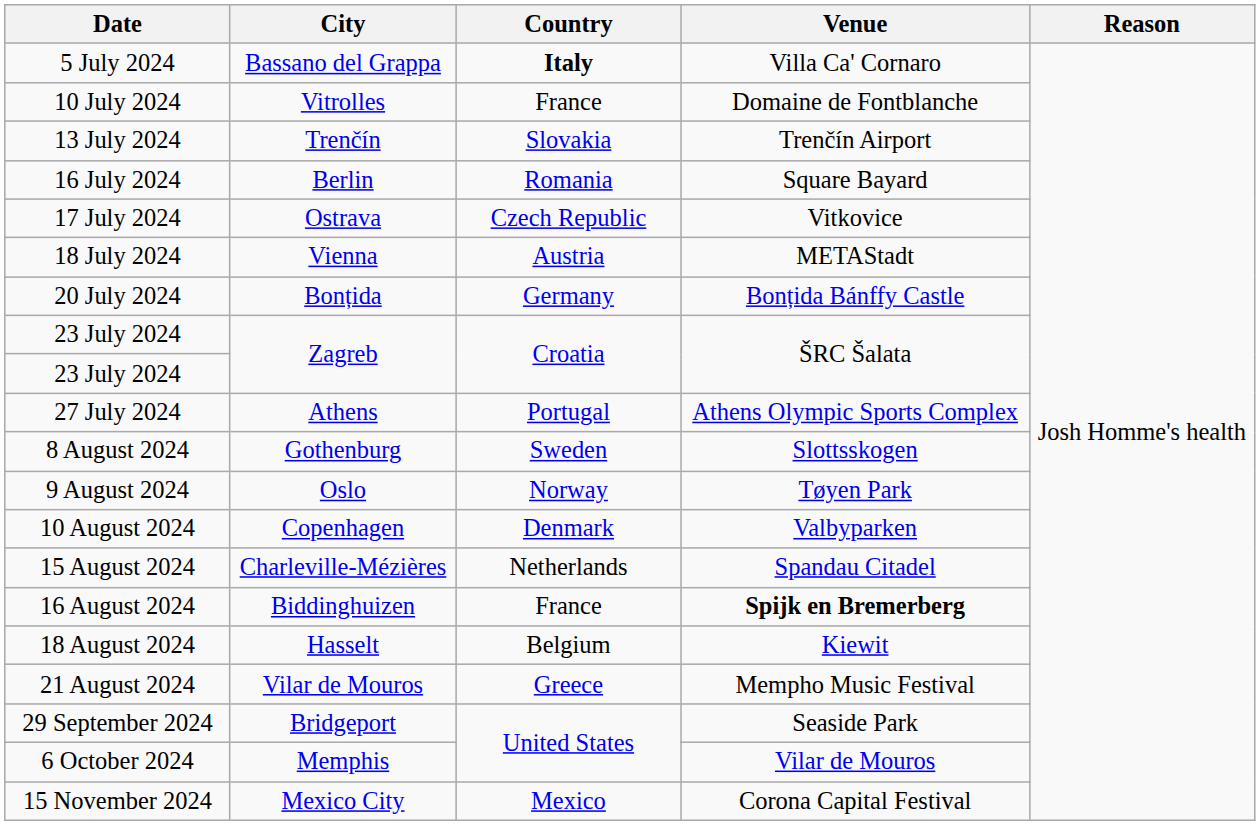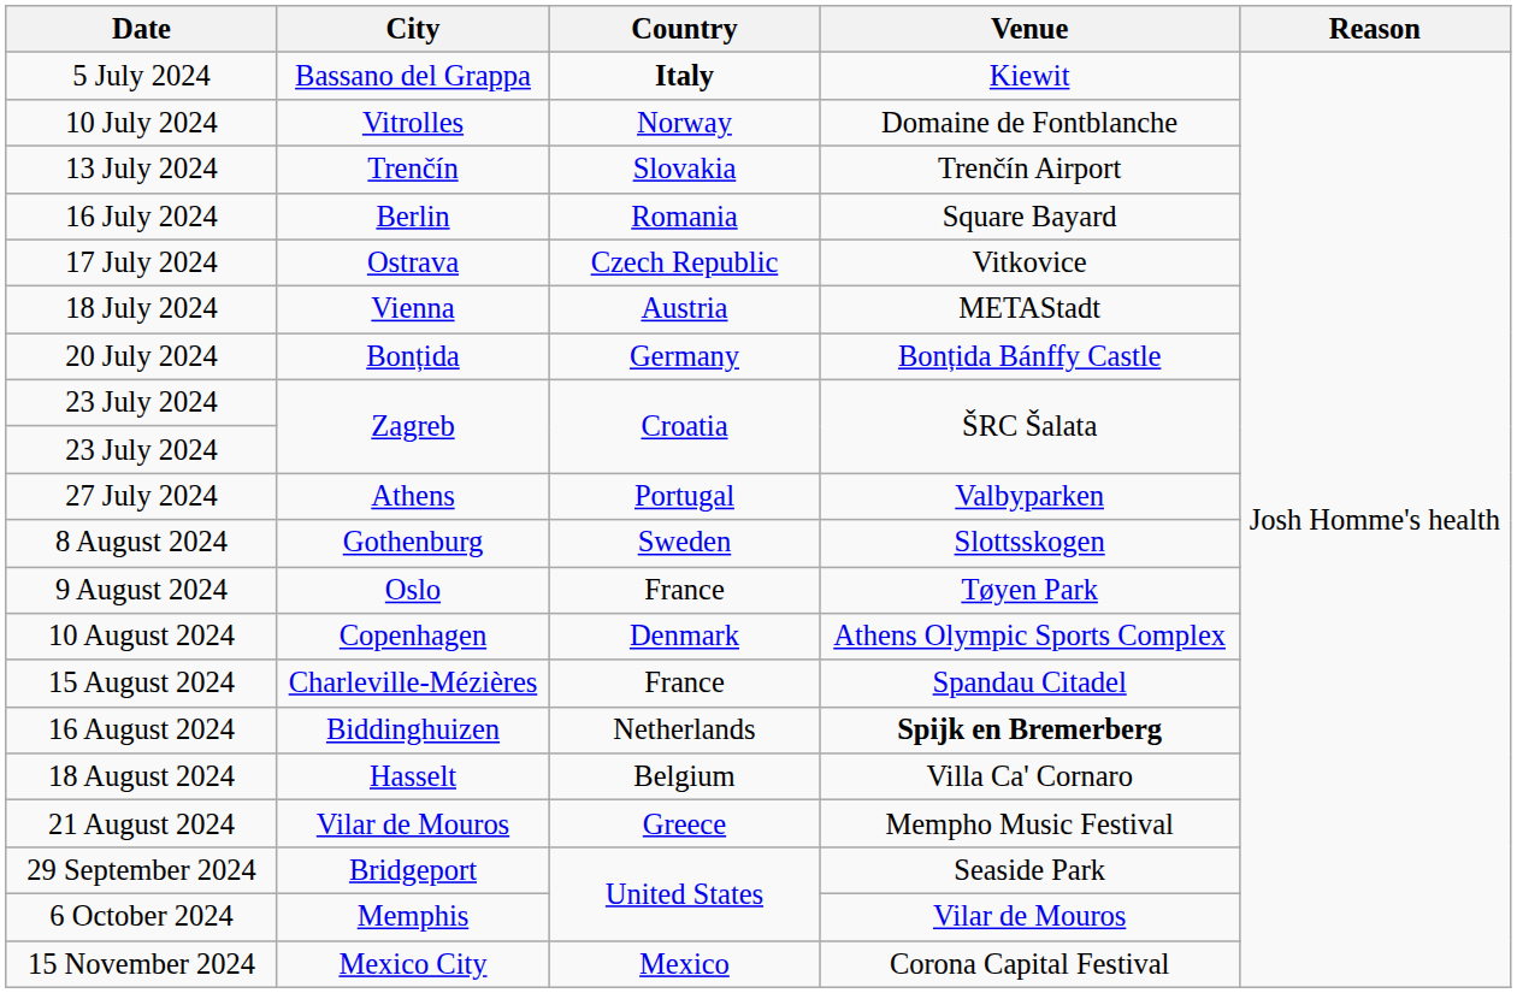 <table class="wikitable" style="text-align:center;">
 <tr>
 <th width="140">Date</th>
 <th width="140">City</th>
 <th width="140">Country</th>
 <th width="220">Venue</th>
 <th width="140">Reason</th>
 </tr>
 <tr>
 <td>5 July 2024</td>
 <td><a href='#'>Bassano del Grappa</a></td>
 <td><strong>Italy</strong></td>
-<td>Villa Ca' Cornaro</td>
+<td><a href='#'>Kiewit</a></td>
 <td rowspan="20">Josh Homme's health</td>
 </tr>
 <tr>
 <td>10 July 2024</td>
 <td><a href='#'>Vitrolles</a></td>
-<td>France</td>
+<td><a href='#'>Norway</a></td>
 <td>Domaine de Fontblanche</td>
 </tr>
 <tr>
 <td>13 July 2024</td>
 <td><a href='#'>Trenčín</a></td>
 <td><a href='#'>Slovakia</a></td>
 <td>Trenčín Airport</td>
 </tr>
 <tr>
 <td>16 July 2024</td>
 <td><a href='#'>Berlin</a></td>
 <td><a href='#'>Romania</a></td>
 <td>Square Bayard</td>
 </tr>
 <tr>
 <td>17 July 2024</td>
 <td><a href='#'>Ostrava</a></td>
 <td><a href='#'>Czech Republic</a></td>
 <td>Vitkovice</td>
 </tr>
 <tr>
 <td>18 July 2024</td>
 <td><a href='#'>Vienna</a></td>
 <td><a href='#'>Austria</a></td>
 <td>METAStadt</td>
 </tr>
 <tr>
 <td>20 July 2024</td>
 <td><a href='#'>Bonțida</a></td>
 <td><a href='#'>Germany</a></td>
 <td><a href='#'>Bonțida Bánffy Castle</a></td>
 </tr>
 <tr>
 <td>23 July 2024</td>
 <td rowspan="2"><a href='#'>Zagreb</a></td>
 <td rowspan="2"><a href='#'>Croatia</a></td>
 <td rowspan="2">ŠRC Šalata</td>
 </tr>
 <tr>
 <td>23 July 2024</td>
 </tr>
 <tr>
 <td>27 July 2024</td>
 <td><a href='#'>Athens</a></td>
 <td><a href='#'>Portugal</a></td>
-<td><a href='#'>Athens Olympic Sports Complex</a></td>
+<td><a href='#'>Valbyparken</a></td>
 </tr>
 <tr>
 <td>8 August 2024</td>
 <td><a href='#'>Gothenburg</a></td>
 <td><a href='#'>Sweden</a></td>
 <td><a href='#'>Slottsskogen</a></td>
 </tr>
 <tr>
 <td>9 August 2024</td>
 <td><a href='#'>Oslo</a></td>
-<td><a href='#'>Norway</a></td>
+<td>France</td>
 <td><a href='#'>Tøyen Park</a></td>
 </tr>
 <tr>
 <td>10 August 2024</td>
 <td><a href='#'>Copenhagen</a></td>
 <td><a href='#'>Denmark</a></td>
-<td><a href='#'>Valbyparken</a></td>
+<td><a href='#'>Athens Olympic Sports Complex</a></td>
 </tr>
 <tr>
 <td>15 August 2024</td>
 <td><a href='#'>Charleville-Mézières</a></td>
-<td>Netherlands</td>
+<td>France</td>
 <td><a href='#'>Spandau Citadel</a></td>
 </tr>
 <tr>
 <td>16 August 2024</td>
 <td><a href='#'>Biddinghuizen</a></td>
-<td>France</td>
+<td>Netherlands</td>
 <td><strong>Spijk en Bremerberg</strong></td>
 </tr>
 <tr>
 <td>18 August 2024</td>
 <td><a href='#'>Hasselt</a></td>
 <td>Belgium</td>
-<td><a href='#'>Kiewit</a></td>
+<td>Villa Ca' Cornaro</td>
 </tr>
 <tr>
 <td>21 August 2024</td>
 <td><a href='#'>Vilar de Mouros</a></td>
 <td><a href='#'>Greece</a></td>
 <td>Mempho Music Festival</td>
 </tr>
 <tr>
 <td>29 September 2024</td>
 <td><a href='#'>Bridgeport</a></td>
 <td rowspan="2"><a href='#'>United States</a></td>
 <td>Seaside Park</td>
 </tr>
 <tr>
 <td>6 October 2024</td>
 <td><a href='#'>Memphis</a></td>
 <td><a href='#'>Vilar de Mouros</a></td>
 </tr>
 <tr>
 <td>15 November 2024</td>
 <td><a href='#'>Mexico City</a></td>
 <td><a href='#'>Mexico</a></td>
 <td>Corona Capital Festival</td>
 </tr>
 </table>
